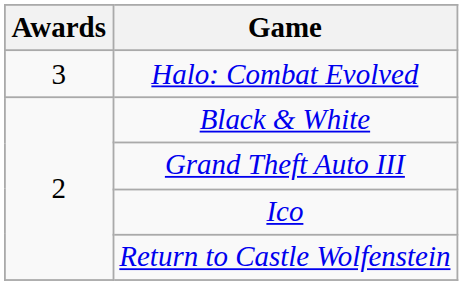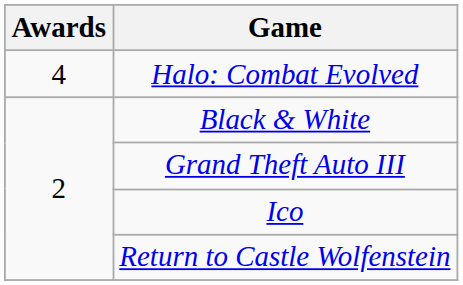 <table class="wikitable floatleft" rowspan="2" style="text-align:center;" background: #f6e39c;>
 <tr>
 <th scope="col">Awards</th>
 <th scope="col">Game</th>
 </tr>
 <tr>
-<td>3</td>
+<td>4</td>
 <td><em><a href='#'>Halo: Combat Evolved</a></em></td>
 </tr>
 <tr>
 <td rowspan=4>2</td>
 <td><em><a href='#'>Black & White</a></em></td>
 </tr>
 <tr>
 <td><em><a href='#'>Grand Theft Auto III</a></em></td>
 </tr>
 <tr>
 <td><em><a href='#'>Ico</a></em></td>
 </tr>
 <tr>
 <td><em><a href='#'>Return to Castle Wolfenstein</a></em></td>
 </tr>
 </table>
